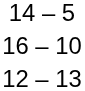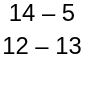 <table style="text-align:center">
 <tr>
 <th width=200></th>
 <th width=100></th>
 <th width=200></th>
 </tr>
 <tr>
 <td align=right><strong></strong></td>
 <td>14 – 5</td>
 <td align=left></td>
 </tr>
 <tr>
-<td align=right><strong></strong></td>
-<td>16 – 10</td>
-<td align=left></td>
-</tr>
-<tr>
 <td align=right></td>
 <td>12 – 13</td>
 <td align=left><strong></strong></td>
 </tr>
 </table>
